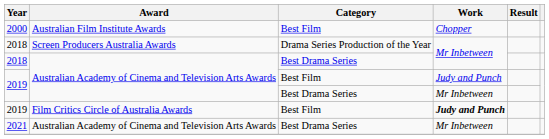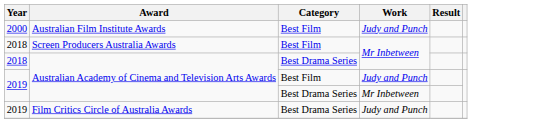 <table class="wikitable sortable plainrowheaders">
 <tr>
 <th>Year</th>
 <th>Award</th>
 <th>Category</th>
 <th>Work</th>
 <th>Result</th>
 <th scope="col" class="unsortable"></th>
 </tr>
 <tr>
 <td align="center"><a href='#'>2000</a></td>
 <td><a href='#'>Australian Film Institute Awards</a></td>
 <td><a href='#'>Best Film</a></td>
-<td><em><a href='#'>Chopper</a></em></td>
+<td><em><a href='#'>Judy and Punch</a></em></td>
 <td></td>
 <td></td>
 </tr>
 <tr>
 <td align="center">2018</td>
 <td><a href='#'>Screen Producers Australia Awards</a></td>
-<td>Drama Series Production of the Year</td>
+<td><a href='#'>Best Film</a></td>
 <td rowspan=2><em><a href='#'>Mr Inbetween</a></em></td>
 <td></td>
 <td></td>
 </tr>
 <tr>
 <td align="center"><a href='#'>2018</a></td>
 <td rowspan=3><a href='#'>Australian Academy of Cinema and Television Arts Awards</a></td>
 <td><a href='#'>Best Drama Series</a></td>
 <td></td>
 <td></td>
 </tr>
 <tr>
 <td align="center" rowspan=2><a href='#'>2019</a></td>
 <td>Best Film</td>
 <td><em><a href='#'>Judy and Punch</a></em></td>
 <td></td>
 <td rowspan=2></td>
 </tr>
 <tr>
 <td>Best Drama Series</td>
 <td><em>Mr Inbetween</em></td>
 <td></td>
 </tr>
 <tr>
 <td align="center">2019</td>
 <td><a href='#'>Film Critics Circle of Australia Awards</a></td>
-<td>Best Film</td>
-<td><strong><em>Judy and Punch</em></strong></td>
-<td></td>
-<td></td>
-</tr>
-<tr>
-<td align="center"><a href='#'>2021</a></td>
-<td>Australian Academy of Cinema and Television Arts Awards</td>
 <td>Best Drama Series</td>
-<td><em>Mr Inbetween</em></td>
+<td><em>Judy and Punch</em></td>
 <td></td>
 <td></td>
 </tr>
 <tr>
 </tr>
 </table>
